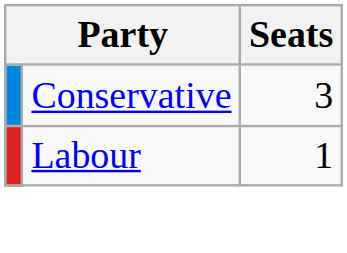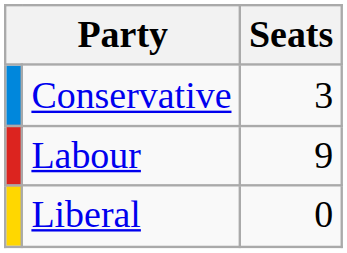 <table class="wikitable">
 <tr>
 <th colspan=2>Party</th>
 <th>Seats</th>
 </tr>
 <tr>
 <th style="background-color: #0087DC"></th>
 <td><a href='#'>Conservative</a></td>
 <td align=right>3</td>
 </tr>
 <tr>
 <th style="background-color: #DC241f"></th>
 <td><a href='#'>Labour</a></td>
-<td align=right>1</td>
+<td align=right>9</td>
+</tr>
+<tr>
+<th style="background-color: #ffd700"></th>
+<td><a href='#'>Liberal</a></td>
+<td align=right>0</td>
 </tr>
 </table>
